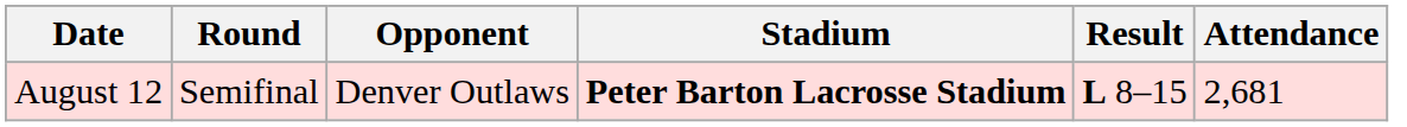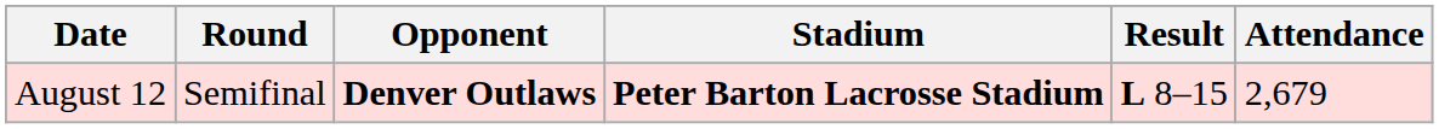 <table class="wikitable">
 <tr>
 <th>Date</th>
 <th>Round</th>
 <th>Opponent</th>
 <th>Stadium</th>
 <th>Result</th>
 <th>Attendance</th>
 </tr>
 <tr bgcolor="FFDDDD">
 <td>August 12</td>
 <td>Semifinal</td>
-<td>Denver Outlaws</td>
+<td><strong>Denver Outlaws</strong></td>
 <td><strong>Peter Barton Lacrosse Stadium</strong></td>
 <td><strong>L</strong> 8–15</td>
-<td>2,681</td>
+<td>2,679</td>
 </tr>
 </table>
